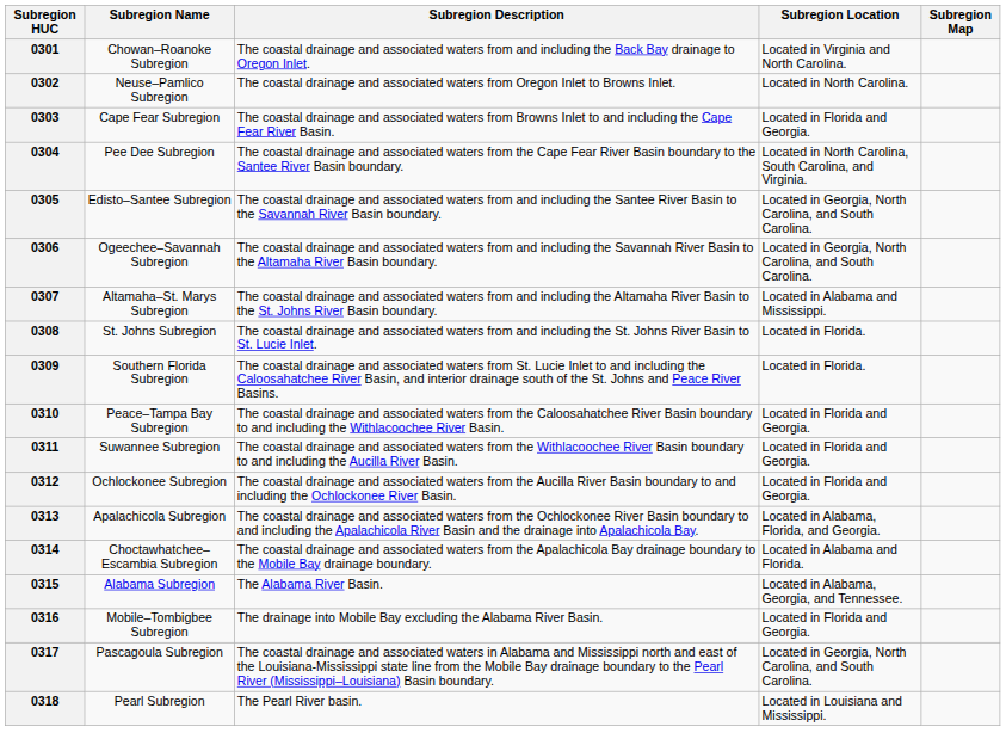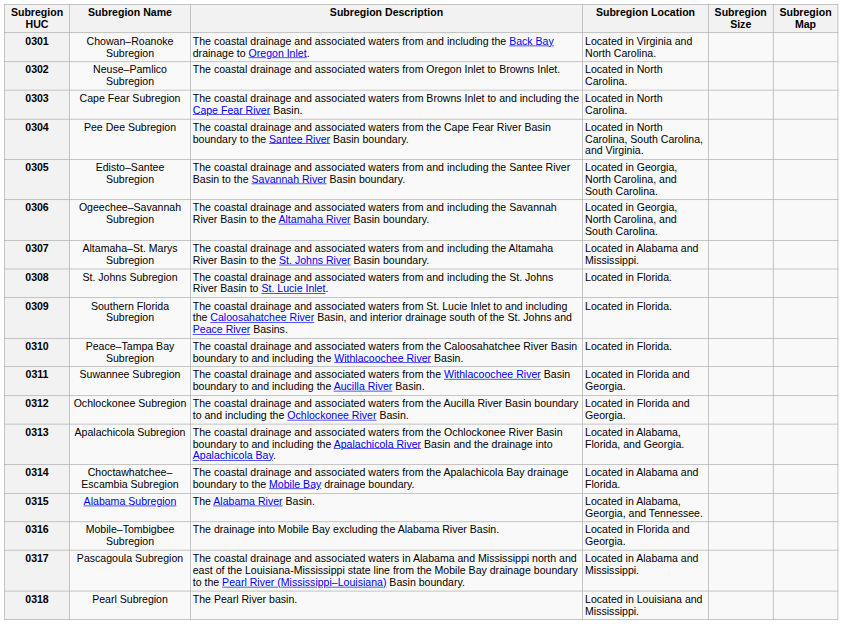 <table class="wikitable" border="1" style="margin: 1em auto 1em auto;">
 <tr valign="top">
 <th scope="col">Subregion HUC</th>
 <th scope="col">Subregion Name</th>
 <th scope="col">Subregion Description</th>
 <th scope="col">Subregion Location</th>
+<th scope="col">Subregion Size</th>
 <th scope="col">Subregion Map</th>
 </tr>
 <tr valign="top">
 <th scope="row">0301</th>
 <td align="center">Chowan–Roanoke Subregion</td>
 <td align="left">The coastal drainage and associated waters from and including the <a href='#'>Back Bay</a> drainage to <a href='#'>Oregon Inlet</a>.</td>
 <td>Located in Virginia and North Carolina.</td>
+<td align="center"></td>
 <td align="right"></td>
 </tr>
 <tr valign="top">
 <th scope="row">0302</th>
 <td align="center">Neuse–Pamlico Subregion</td>
 <td align="left">The coastal drainage and associated waters from Oregon Inlet to Browns Inlet.</td>
 <td>Located in North Carolina.</td>
+<td align="center"></td>
 <td align="right"></td>
 </tr>
 <tr valign="top">
 <th scope="row">0303</th>
 <td align="center">Cape Fear Subregion</td>
 <td align="left">The coastal drainage and associated waters from Browns Inlet to and including the <a href='#'>Cape Fear River</a> Basin.</td>
-<td>Located in Florida and Georgia.</td>
+<td>Located in North Carolina.</td>
+<td align="center"></td>
 <td align="right"></td>
 </tr>
 <tr valign="top">
 <th scope="row">0304</th>
 <td align="center">Pee Dee Subregion</td>
 <td align="left">The coastal drainage and associated waters from the Cape Fear River Basin boundary to the <a href='#'>Santee River</a> Basin boundary.</td>
 <td>Located in North Carolina, South Carolina, and Virginia.</td>
+<td align="center"></td>
 <td align="right"></td>
 </tr>
 <tr valign="top">
 <th scope="row">0305</th>
 <td align="center">Edisto–Santee Subregion</td>
 <td align="left">The coastal drainage and associated waters from and including the Santee River Basin to the <a href='#'>Savannah River</a> Basin boundary.</td>
 <td>Located in Georgia, North Carolina, and South Carolina.</td>
+<td align="center"></td>
 <td align="right"></td>
 </tr>
 <tr valign="top">
 <th scope="row">0306</th>
 <td align="center">Ogeechee–Savannah Subregion</td>
 <td align="left">The coastal drainage and associated waters from and including the Savannah River Basin to the <a href='#'>Altamaha River</a> Basin boundary.</td>
 <td>Located in Georgia, North Carolina, and South Carolina.</td>
+<td align="center"></td>
 <td align="right"></td>
 </tr>
 <tr valign="top">
 <th scope="row">0307</th>
 <td align="center">Altamaha–St. Marys Subregion</td>
 <td align="left">The coastal drainage and associated waters from and including the Altamaha River Basin to the <a href='#'>St. Johns River</a> Basin boundary.</td>
 <td>Located in Alabama and Mississippi.</td>
+<td align="center"></td>
 <td align="right"></td>
 </tr>
 <tr valign="top">
 <th scope="row">0308</th>
 <td align="center">St. Johns Subregion</td>
 <td align="left">The coastal drainage and associated waters from and including the St. Johns River Basin to <a href='#'>St. Lucie Inlet</a>.</td>
 <td>Located in Florida.</td>
+<td align="center"></td>
 <td align="right"></td>
 </tr>
 <tr valign="top">
 <th scope="row">0309</th>
 <td align="center">Southern Florida Subregion</td>
 <td align="left">The coastal drainage and associated waters from St. Lucie Inlet to and including the <a href='#'>Caloosahatchee River</a> Basin, and interior drainage south of the St. Johns and <a href='#'>Peace River</a> Basins.</td>
 <td>Located in Florida.</td>
+<td align="center"></td>
 <td align="right"></td>
 </tr>
 <tr valign="top">
 <th scope="row">0310</th>
 <td align="center">Peace–Tampa Bay Subregion</td>
 <td align="left">The coastal drainage and associated waters from the Caloosahatchee River Basin boundary to and including the <a href='#'>Withlacoochee River</a> Basin.</td>
-<td>Located in Florida and Georgia.</td>
+<td>Located in Florida.</td>
+<td align="center"></td>
 <td align="right"></td>
 </tr>
 <tr valign="top">
 <th scope="row">0311</th>
 <td align="center">Suwannee Subregion</td>
 <td align="left">The coastal drainage and associated waters from the <a href='#'>Withlacoochee River</a> Basin boundary to and including the <a href='#'>Aucilla River</a> Basin.</td>
 <td>Located in Florida and Georgia.</td>
+<td align="center"></td>
 <td align="right"></td>
 </tr>
 <tr valign="top">
 <th scope="row">0312</th>
 <td align="center">Ochlockonee Subregion</td>
 <td align="left">The coastal drainage and associated waters from the Aucilla River Basin boundary to and including the <a href='#'>Ochlockonee River</a> Basin.</td>
 <td>Located in Florida and Georgia.</td>
+<td align="center"></td>
 <td align="right"></td>
 </tr>
 <tr valign="top">
 <th scope="row">0313</th>
 <td align="center">Apalachicola Subregion</td>
 <td align="left">The coastal drainage and associated waters from the Ochlockonee River Basin boundary to and including the <a href='#'>Apalachicola River</a> Basin and the drainage into <a href='#'>Apalachicola Bay</a>.</td>
 <td>Located in Alabama, Florida, and Georgia.</td>
+<td align="center"></td>
 <td align="right"></td>
 </tr>
 <tr valign="top">
 <th scope="row">0314</th>
 <td align="center">Choctawhatchee–Escambia Subregion</td>
 <td align="left">The coastal drainage and associated waters from the Apalachicola Bay drainage boundary to the <a href='#'>Mobile Bay</a> drainage boundary.</td>
 <td>Located in Alabama and Florida.</td>
+<td align="center"></td>
 <td align="right"></td>
 </tr>
 <tr valign="top">
 <th scope="row">0315</th>
 <td align="center"><a href='#'>Alabama Subregion</a></td>
 <td align="left">The <a href='#'>Alabama River</a> Basin.</td>
 <td>Located in Alabama, Georgia, and Tennessee.</td>
+<td align="center"></td>
 <td align="right"></td>
 </tr>
 <tr valign="top">
 <th scope="row">0316</th>
 <td align="center">Mobile–Tombigbee Subregion</td>
 <td align="left">The drainage into Mobile Bay excluding the Alabama River Basin.</td>
 <td>Located in Florida and Georgia.</td>
+<td align="center"></td>
 <td align="right"></td>
 </tr>
 <tr valign="top">
 <th scope="row">0317</th>
 <td align="center">Pascagoula Subregion</td>
 <td align="left">The coastal drainage and associated waters in Alabama and Mississippi north and east of the Louisiana-Mississippi state line from the Mobile Bay drainage boundary to the <a href='#'>Pearl River (Mississippi–Louisiana)</a> Basin boundary.</td>
-<td>Located in Georgia, North Carolina, and South Carolina.</td>
+<td>Located in Alabama and Mississippi.</td>
+<td align="center"></td>
 <td align="right"></td>
 </tr>
 <tr valign="top">
 <th scope="row">0318</th>
 <td align="center">Pearl Subregion</td>
 <td align="left">The Pearl River basin.</td>
 <td>Located in Louisiana and Mississippi.</td>
+<td align="center"></td>
 <td align="right"></td>
 </tr>
 </table>
